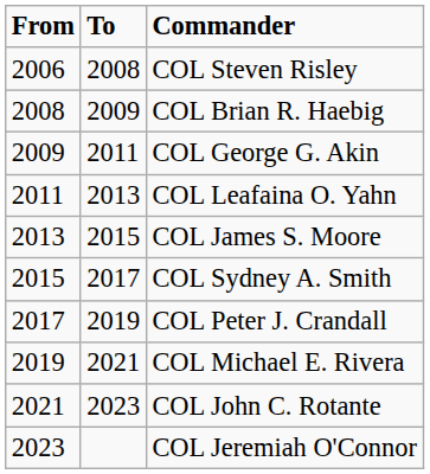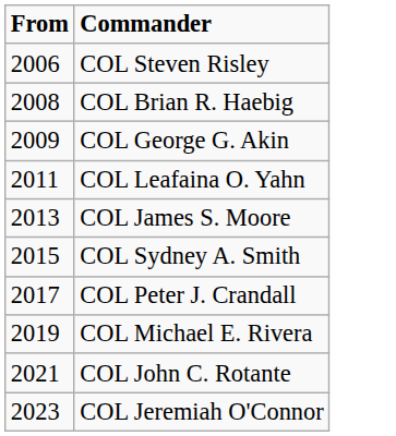 <table class="wikitable">
 <tr>
 <td><strong>From</strong></td>
-<td><strong>To</strong></td>
 <td><strong>Commander</strong></td>
 </tr>
 <tr>
 <td>2006</td>
-<td>2008</td>
 <td>COL Steven Risley</td>
 </tr>
 <tr>
 <td>2008</td>
-<td>2009</td>
 <td>COL Brian R. Haebig</td>
 </tr>
 <tr>
 <td>2009</td>
-<td>2011</td>
 <td>COL George G. Akin</td>
 </tr>
 <tr>
 <td>2011</td>
-<td>2013</td>
 <td>COL Leafaina O. Yahn</td>
 </tr>
 <tr>
 <td>2013</td>
-<td>2015</td>
 <td>COL James S. Moore</td>
 </tr>
 <tr>
 <td>2015</td>
-<td>2017</td>
 <td>COL Sydney A. Smith</td>
 </tr>
 <tr>
 <td>2017</td>
-<td>2019</td>
 <td>COL Peter J. Crandall</td>
 </tr>
 <tr>
 <td>2019</td>
-<td>2021</td>
 <td>COL Michael E. Rivera</td>
 </tr>
 <tr>
 <td>2021</td>
-<td>2023</td>
 <td>COL John C. Rotante</td>
 </tr>
 <tr>
 <td>2023</td>
-<td></td>
 <td>COL Jeremiah O'Connor</td>
 </tr>
 </table>
